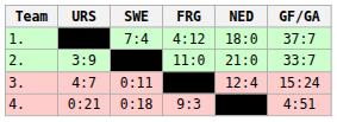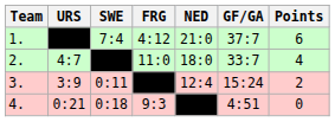 <table class="wikitable" bgcolor="#EFEFFF" width="50%">
 <tr bgcolor="#BCD2EE">
 <th>Team</th>
 <th>URS</th>
 <th>SWE</th>
 <th>FRG</th>
 <th>NED</th>
 <th>GF/GA</th>
+<th>Points</th>
 </tr>
 <tr bgcolor="#ccffcc" align="center">
 <td align="left">1. </td>
 <td style="background:#000000;"></td>
 <td>7:4</td>
 <td>4:12</td>
-<td>18:0</td>
+<td>21:0</td>
 <td>37:7</td>
+<td>6</td>
 </tr>
 <tr bgcolor="#ccffcc" align="center">
 <td align="left">2. </td>
-<td>3:9</td>
+<td>4:7</td>
 <td style="background:#000000;"></td>
 <td>11:0</td>
-<td>21:0</td>
+<td>18:0</td>
 <td>33:7</td>
+<td>4</td>
 </tr>
 <tr bgcolor="#ffcccc" align="center">
 <td align="left">3. </td>
-<td>4:7</td>
+<td>3:9</td>
 <td>0:11</td>
 <td style="background:#000000;"></td>
 <td>12:4</td>
 <td>15:24</td>
+<td>2</td>
 </tr>
 <tr bgcolor="#ffcccc" align="center">
 <td align="left">4. </td>
 <td>0:21</td>
 <td>0:18</td>
 <td>9:3</td>
 <td style="background:#000000;"></td>
 <td>4:51</td>
+<td>0</td>
 </tr>
 </table>
